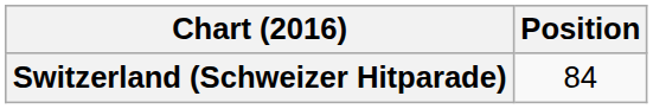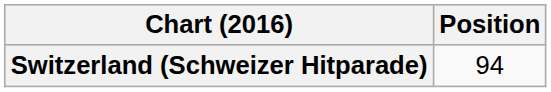 <table class="wikitable plainrowheaders" style="text-align:center;">
 <tr>
 <th scope="col">Chart (2016)</th>
 <th scope="col">Position</th>
 </tr>
 <tr>
 <th scope="row">Switzerland (Schweizer Hitparade)</th>
-<td>84</td>
+<td>94</td>
 </tr>
 </table>
